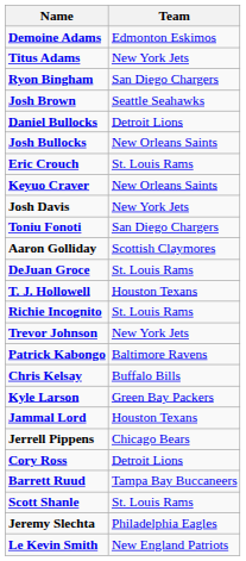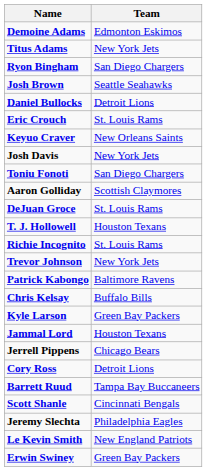 <table class="wikitable">
 <tr>
 <th>Name</th>
 <th>Team</th>
 </tr>
 <tr>
 <td><strong><a href='#'>Demoine Adams</a></strong></td>
 <td><a href='#'>Edmonton Eskimos</a></td>
 </tr>
 <tr>
 <td><strong><a href='#'>Titus Adams</a></strong></td>
 <td><a href='#'>New York Jets</a></td>
 </tr>
 <tr>
 <td><strong><a href='#'>Ryon Bingham</a></strong></td>
 <td><a href='#'>San Diego Chargers</a></td>
 </tr>
 <tr>
 <td><strong><a href='#'>Josh Brown</a></strong></td>
 <td><a href='#'>Seattle Seahawks</a></td>
 </tr>
 <tr>
 <td><strong><a href='#'>Daniel Bullocks</a></strong></td>
 <td><a href='#'>Detroit Lions</a></td>
-</tr>
-<tr>
-<td><strong><a href='#'>Josh Bullocks</a></strong></td>
-<td><a href='#'>New Orleans Saints</a></td>
 </tr>
 <tr>
 <td><strong><a href='#'>Eric Crouch</a></strong></td>
 <td><a href='#'>St. Louis Rams</a></td>
 </tr>
 <tr>
 <td><strong><a href='#'>Keyuo Craver</a></strong></td>
 <td><a href='#'>New Orleans Saints</a></td>
 </tr>
 <tr>
 <td><strong>Josh Davis</strong></td>
 <td><a href='#'>New York Jets</a></td>
 </tr>
 <tr>
 <td><strong><a href='#'>Toniu Fonoti</a></strong></td>
 <td><a href='#'>San Diego Chargers</a></td>
 </tr>
 <tr>
 <td><strong>Aaron Golliday</strong></td>
 <td><a href='#'>Scottish Claymores</a></td>
 </tr>
 <tr>
 <td><strong><a href='#'>DeJuan Groce</a></strong></td>
 <td><a href='#'>St. Louis Rams</a></td>
 </tr>
 <tr>
 <td><strong><a href='#'>T. J. Hollowell</a></strong></td>
 <td><a href='#'>Houston Texans</a></td>
 </tr>
 <tr>
 <td><strong><a href='#'>Richie Incognito</a></strong></td>
 <td><a href='#'>St. Louis Rams</a></td>
 </tr>
 <tr>
 <td><strong><a href='#'>Trevor Johnson</a></strong></td>
 <td><a href='#'>New York Jets</a></td>
 </tr>
 <tr>
 <td><strong><a href='#'>Patrick Kabongo</a></strong></td>
 <td><a href='#'>Baltimore Ravens</a></td>
 </tr>
 <tr>
 <td><strong><a href='#'>Chris Kelsay</a></strong></td>
 <td><a href='#'>Buffalo Bills</a></td>
 </tr>
 <tr>
 <td><strong><a href='#'>Kyle Larson</a></strong></td>
 <td><a href='#'>Green Bay Packers</a></td>
 </tr>
 <tr>
 <td><strong><a href='#'>Jammal Lord</a></strong></td>
 <td><a href='#'>Houston Texans</a></td>
 </tr>
 <tr>
 <td><strong>Jerrell Pippens</strong></td>
 <td><a href='#'>Chicago Bears</a></td>
 </tr>
 <tr>
 <td><strong><a href='#'>Cory Ross</a></strong></td>
 <td><a href='#'>Detroit Lions</a></td>
 </tr>
 <tr>
 <td><strong><a href='#'>Barrett Ruud</a></strong></td>
 <td><a href='#'>Tampa Bay Buccaneers</a></td>
 </tr>
 <tr>
 <td><strong><a href='#'>Scott Shanle</a></strong></td>
-<td><a href='#'>St. Louis Rams</a></td>
+<td><a href='#'>Cincinnati Bengals</a></td>
 </tr>
 <tr>
 <td><strong>Jeremy Slechta</strong></td>
 <td><a href='#'>Philadelphia Eagles</a></td>
 </tr>
 <tr>
 <td><strong><a href='#'>Le Kevin Smith</a></strong></td>
 <td><a href='#'>New England Patriots</a></td>
 </tr>
+<tr>
+<td><strong><a href='#'>Erwin Swiney</a></strong></td>
+<td><a href='#'>Green Bay Packers</a></td>
+</tr>
 </table>
